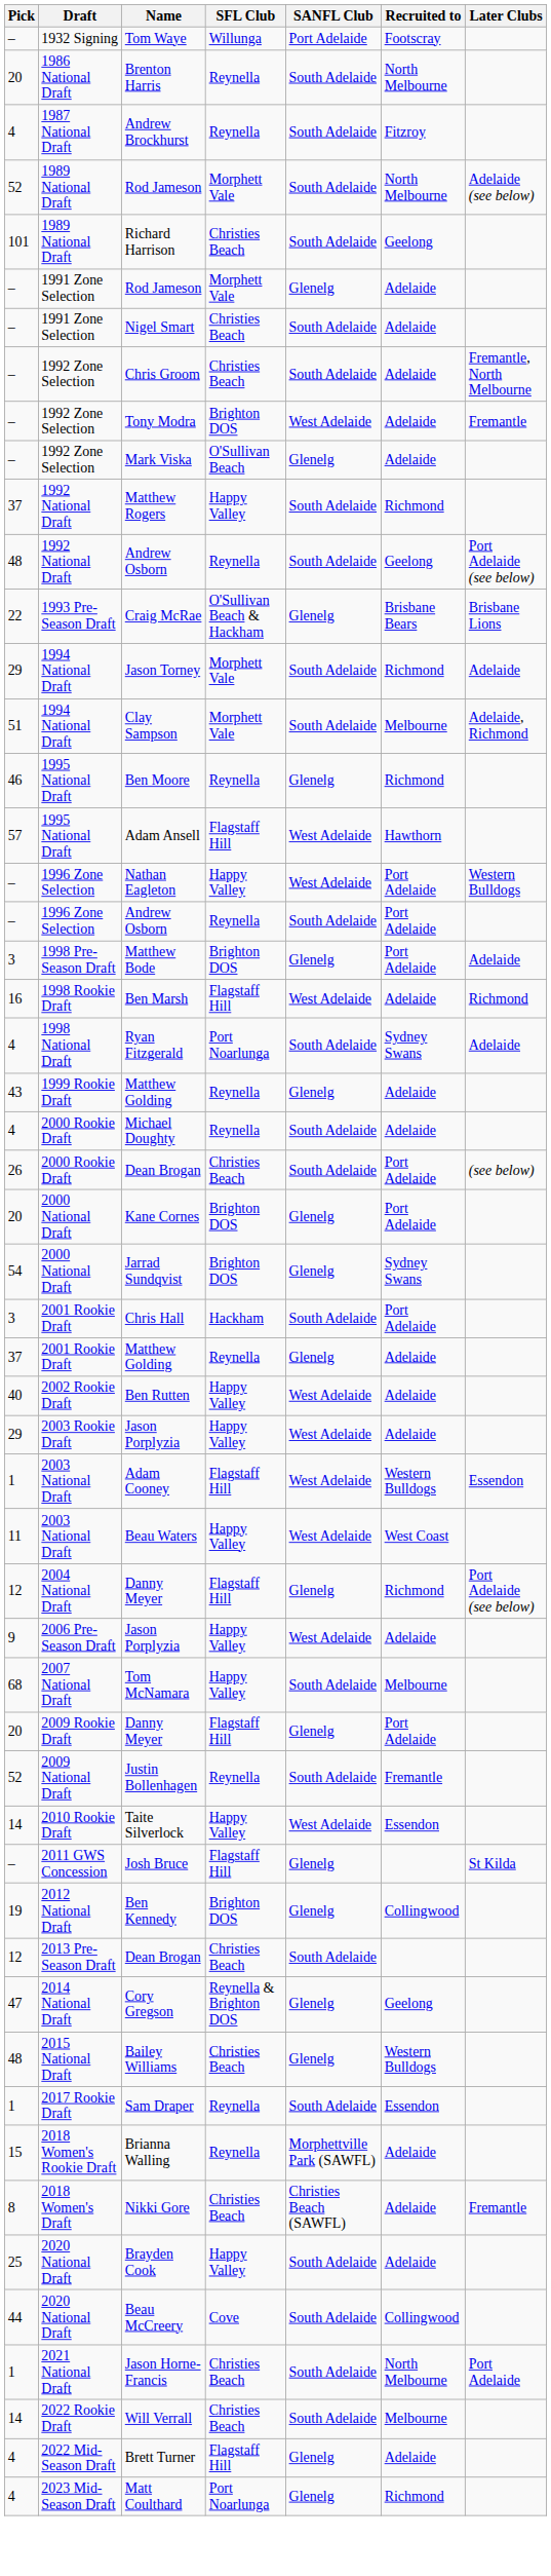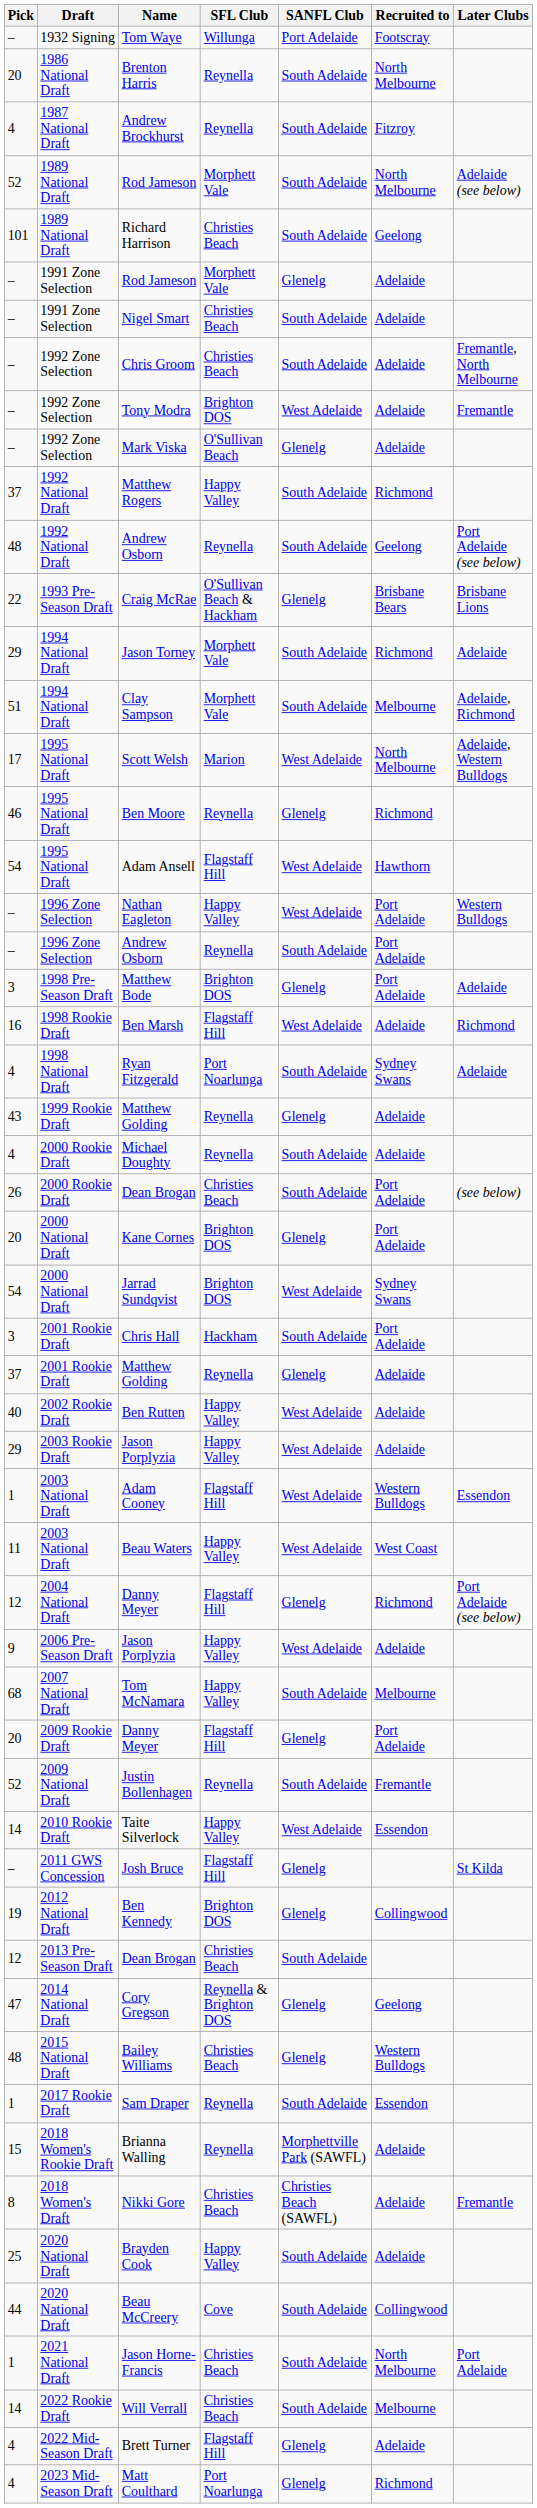 <table class="wikitable">
 <tr>
 <th>Pick</th>
 <th>Draft</th>
 <th>Name</th>
 <th>SFL Club</th>
 <th>SANFL Club</th>
 <th>Recruited to</th>
 <th>Later Clubs</th>
 </tr>
 <tr>
 <td>–</td>
 <td>1932 Signing</td>
 <td><a href='#'>Tom Waye</a></td>
 <td><a href='#'>Willunga</a></td>
 <td><a href='#'>Port Adelaide</a></td>
 <td><a href='#'>Footscray</a></td>
 <td></td>
 </tr>
 <tr>
 <td>20</td>
 <td><a href='#'>1986 National Draft</a></td>
 <td><a href='#'>Brenton Harris</a></td>
 <td><a href='#'>Reynella</a></td>
 <td><a href='#'>South Adelaide</a></td>
 <td><a href='#'>North Melbourne</a></td>
 <td></td>
 </tr>
 <tr>
 <td>4</td>
 <td><a href='#'>1987 National Draft</a></td>
 <td><a href='#'>Andrew Brockhurst</a></td>
 <td><a href='#'>Reynella</a></td>
 <td><a href='#'>South Adelaide</a></td>
 <td><a href='#'>Fitzroy</a></td>
 <td></td>
 </tr>
 <tr>
 <td>52</td>
 <td><a href='#'>1989 National Draft</a></td>
 <td><a href='#'>Rod Jameson</a></td>
 <td><a href='#'>Morphett Vale</a></td>
 <td><a href='#'>South Adelaide</a></td>
 <td><a href='#'>North Melbourne</a></td>
 <td><a href='#'>Adelaide</a> <em>(see below)</em></td>
 </tr>
 <tr>
 <td>101</td>
 <td><a href='#'>1989 National Draft</a></td>
 <td>Richard Harrison</td>
 <td><a href='#'>Christies Beach</a></td>
 <td><a href='#'>South Adelaide</a></td>
 <td><a href='#'>Geelong</a></td>
 <td></td>
 </tr>
 <tr>
 <td>–</td>
 <td>1991 Zone Selection</td>
 <td><a href='#'>Rod Jameson</a></td>
 <td><a href='#'>Morphett Vale</a></td>
 <td><a href='#'>Glenelg</a></td>
 <td><a href='#'>Adelaide</a></td>
 <td></td>
 </tr>
 <tr>
 <td>–</td>
 <td>1991 Zone Selection</td>
 <td><a href='#'>Nigel Smart</a></td>
 <td><a href='#'>Christies Beach</a></td>
 <td><a href='#'>South Adelaide</a></td>
 <td><a href='#'>Adelaide</a></td>
 <td></td>
 </tr>
 <tr>
 <td>–</td>
 <td>1992 Zone Selection</td>
 <td><a href='#'>Chris Groom</a></td>
 <td><a href='#'>Christies Beach</a></td>
 <td><a href='#'>South Adelaide</a></td>
 <td><a href='#'>Adelaide</a></td>
 <td><a href='#'>Fremantle</a>, <a href='#'>North Melbourne</a></td>
 </tr>
 <tr>
 <td>–</td>
 <td>1992 Zone Selection</td>
 <td><a href='#'>Tony Modra</a></td>
 <td><a href='#'>Brighton DOS</a></td>
 <td><a href='#'>West Adelaide</a></td>
 <td><a href='#'>Adelaide</a></td>
 <td><a href='#'>Fremantle</a></td>
 </tr>
 <tr>
 <td>–</td>
 <td>1992 Zone Selection</td>
 <td><a href='#'>Mark Viska</a></td>
 <td><a href='#'>O'Sullivan Beach</a></td>
 <td><a href='#'>Glenelg</a></td>
 <td><a href='#'>Adelaide</a></td>
 <td></td>
 </tr>
 <tr>
 <td>37</td>
 <td><a href='#'>1992 National Draft</a></td>
 <td><a href='#'>Matthew Rogers</a></td>
 <td><a href='#'>Happy Valley</a></td>
 <td><a href='#'>South Adelaide</a></td>
 <td><a href='#'>Richmond</a></td>
 <td></td>
 </tr>
 <tr>
 <td>48</td>
 <td><a href='#'>1992 National Draft</a></td>
 <td><a href='#'>Andrew Osborn</a></td>
 <td><a href='#'>Reynella</a></td>
 <td><a href='#'>South Adelaide</a></td>
 <td><a href='#'>Geelong</a></td>
 <td><a href='#'>Port Adelaide</a> <em>(see below)</em></td>
 </tr>
 <tr>
 <td>22</td>
 <td><a href='#'>1993 Pre-Season Draft</a></td>
 <td><a href='#'>Craig McRae</a></td>
 <td><a href='#'>O'Sullivan Beach</a> & <a href='#'>Hackham</a></td>
 <td><a href='#'>Glenelg</a></td>
 <td><a href='#'>Brisbane Bears</a></td>
 <td><a href='#'>Brisbane Lions</a></td>
 </tr>
 <tr>
 <td>29</td>
 <td><a href='#'>1994 National Draft</a></td>
 <td><a href='#'>Jason Torney</a></td>
 <td><a href='#'>Morphett Vale</a></td>
 <td><a href='#'>South Adelaide</a></td>
 <td><a href='#'>Richmond</a></td>
 <td><a href='#'>Adelaide</a></td>
 </tr>
 <tr>
 <td>51</td>
 <td><a href='#'>1994 National Draft</a></td>
 <td><a href='#'>Clay Sampson</a></td>
 <td><a href='#'>Morphett Vale</a></td>
 <td><a href='#'>South Adelaide</a></td>
 <td><a href='#'>Melbourne</a></td>
 <td><a href='#'>Adelaide</a>, <a href='#'>Richmond</a></td>
 </tr>
 <tr>
+<td>17</td>
+<td><a href='#'>1995 National Draft</a></td>
+<td><a href='#'>Scott Welsh</a></td>
+<td><a href='#'>Marion</a></td>
+<td><a href='#'>West Adelaide</a></td>
+<td><a href='#'>North Melbourne</a></td>
+<td><a href='#'>Adelaide</a>, <a href='#'>Western Bulldogs</a></td>
+</tr>
+<tr>
 <td>46</td>
 <td><a href='#'>1995 National Draft</a></td>
 <td><a href='#'>Ben Moore</a></td>
 <td><a href='#'>Reynella</a></td>
 <td><a href='#'>Glenelg</a></td>
 <td><a href='#'>Richmond</a></td>
 <td></td>
 </tr>
 <tr>
-<td>57</td>
+<td>54</td>
 <td><a href='#'>1995 National Draft</a></td>
 <td>Adam Ansell</td>
 <td><a href='#'>Flagstaff Hill</a></td>
 <td><a href='#'>West Adelaide</a></td>
 <td><a href='#'>Hawthorn</a></td>
 <td></td>
 </tr>
 <tr>
 <td>–</td>
 <td><a href='#'>1996 Zone Selection</a></td>
 <td><a href='#'>Nathan Eagleton</a></td>
 <td><a href='#'>Happy Valley</a></td>
 <td><a href='#'>West Adelaide</a></td>
 <td><a href='#'>Port Adelaide</a></td>
 <td><a href='#'>Western Bulldogs</a></td>
 </tr>
 <tr>
 <td>–</td>
 <td><a href='#'>1996 Zone Selection</a></td>
 <td><a href='#'>Andrew Osborn</a></td>
 <td><a href='#'>Reynella</a></td>
 <td><a href='#'>South Adelaide</a></td>
 <td><a href='#'>Port Adelaide</a></td>
 <td></td>
 </tr>
 <tr>
 <td>3</td>
 <td><a href='#'>1998 Pre-Season Draft</a></td>
 <td><a href='#'>Matthew Bode</a></td>
 <td><a href='#'>Brighton DOS</a></td>
 <td><a href='#'>Glenelg</a></td>
 <td><a href='#'>Port Adelaide</a></td>
 <td><a href='#'>Adelaide</a></td>
 </tr>
 <tr>
 <td>16</td>
 <td><a href='#'>1998 Rookie Draft</a></td>
 <td><a href='#'>Ben Marsh</a></td>
 <td><a href='#'>Flagstaff Hill</a></td>
 <td><a href='#'>West Adelaide</a></td>
 <td><a href='#'>Adelaide</a></td>
 <td><a href='#'>Richmond</a></td>
 </tr>
 <tr>
 <td>4</td>
 <td><a href='#'>1998 National Draft</a></td>
 <td><a href='#'>Ryan Fitzgerald</a></td>
 <td><a href='#'>Port Noarlunga</a></td>
 <td><a href='#'>South Adelaide</a></td>
 <td><a href='#'>Sydney Swans</a></td>
 <td><a href='#'>Adelaide</a></td>
 </tr>
 <tr>
 <td>43</td>
 <td><a href='#'>1999 Rookie Draft</a></td>
 <td><a href='#'>Matthew Golding</a></td>
 <td><a href='#'>Reynella</a></td>
 <td><a href='#'>Glenelg</a></td>
 <td><a href='#'>Adelaide</a></td>
 <td></td>
 </tr>
 <tr>
 <td>4</td>
 <td><a href='#'>2000 Rookie Draft</a></td>
 <td><a href='#'>Michael Doughty</a></td>
 <td><a href='#'>Reynella</a></td>
 <td><a href='#'>South Adelaide</a></td>
 <td><a href='#'>Adelaide</a></td>
 <td></td>
 </tr>
 <tr>
 <td>26</td>
 <td><a href='#'>2000 Rookie Draft</a></td>
 <td><a href='#'>Dean Brogan</a></td>
 <td><a href='#'>Christies Beach</a></td>
 <td><a href='#'>South Adelaide</a></td>
 <td><a href='#'>Port Adelaide</a></td>
 <td> <em>(see below)</em></td>
 </tr>
 <tr>
 <td>20</td>
 <td><a href='#'>2000 National Draft</a></td>
 <td><a href='#'>Kane Cornes</a></td>
 <td><a href='#'>Brighton DOS</a></td>
 <td><a href='#'>Glenelg</a></td>
 <td><a href='#'>Port Adelaide</a></td>
 <td></td>
 </tr>
 <tr>
 <td>54</td>
 <td><a href='#'>2000 National Draft</a></td>
 <td><a href='#'>Jarrad Sundqvist</a></td>
 <td><a href='#'>Brighton DOS</a></td>
-<td><a href='#'>Glenelg</a></td>
+<td><a href='#'>West Adelaide</a></td>
 <td><a href='#'>Sydney Swans</a></td>
 <td></td>
 </tr>
 <tr>
 <td>3</td>
 <td><a href='#'>2001 Rookie Draft</a></td>
 <td><a href='#'>Chris Hall</a></td>
 <td><a href='#'>Hackham</a></td>
 <td><a href='#'>South Adelaide</a></td>
 <td><a href='#'>Port Adelaide</a></td>
 <td></td>
 </tr>
 <tr>
 <td>37</td>
 <td><a href='#'>2001 Rookie Draft</a></td>
 <td><a href='#'>Matthew Golding</a></td>
 <td><a href='#'>Reynella</a></td>
 <td><a href='#'>Glenelg</a></td>
 <td><a href='#'>Adelaide</a></td>
 <td></td>
 </tr>
 <tr>
 <td>40</td>
 <td><a href='#'>2002 Rookie Draft</a></td>
 <td><a href='#'>Ben Rutten</a></td>
 <td><a href='#'>Happy Valley</a></td>
 <td><a href='#'>West Adelaide</a></td>
 <td><a href='#'>Adelaide</a></td>
 <td></td>
 </tr>
 <tr>
 <td>29</td>
 <td><a href='#'>2003 Rookie Draft</a></td>
 <td><a href='#'>Jason Porplyzia</a></td>
 <td><a href='#'>Happy Valley</a></td>
 <td><a href='#'>West Adelaide</a></td>
 <td><a href='#'>Adelaide</a></td>
 <td></td>
 </tr>
 <tr>
 <td>1</td>
 <td><a href='#'>2003 National Draft</a></td>
 <td><a href='#'>Adam Cooney</a></td>
 <td><a href='#'>Flagstaff Hill</a></td>
 <td><a href='#'>West Adelaide</a></td>
 <td><a href='#'>Western Bulldogs</a></td>
 <td><a href='#'>Essendon</a></td>
 </tr>
 <tr>
 <td>11</td>
 <td><a href='#'>2003 National Draft</a></td>
 <td><a href='#'>Beau Waters</a></td>
 <td><a href='#'>Happy Valley</a></td>
 <td><a href='#'>West Adelaide</a></td>
 <td><a href='#'>West Coast</a></td>
 <td></td>
 </tr>
 <tr>
 <td>12</td>
 <td><a href='#'>2004 National Draft</a></td>
 <td><a href='#'>Danny Meyer</a></td>
 <td><a href='#'>Flagstaff Hill</a></td>
 <td><a href='#'>Glenelg</a></td>
 <td><a href='#'>Richmond</a></td>
 <td><a href='#'>Port Adelaide</a> <em>(see below)</em></td>
 </tr>
 <tr>
 <td>9</td>
 <td><a href='#'>2006 Pre-Season Draft</a></td>
 <td><a href='#'>Jason Porplyzia</a></td>
 <td><a href='#'>Happy Valley</a></td>
 <td><a href='#'>West Adelaide</a></td>
 <td><a href='#'>Adelaide</a></td>
 <td></td>
 </tr>
 <tr>
 <td>68</td>
 <td><a href='#'>2007 National Draft</a></td>
 <td><a href='#'>Tom McNamara</a></td>
 <td><a href='#'>Happy Valley</a></td>
 <td><a href='#'>South Adelaide</a></td>
 <td><a href='#'>Melbourne</a></td>
 <td></td>
 </tr>
 <tr>
 <td>20</td>
 <td><a href='#'>2009 Rookie Draft</a></td>
 <td><a href='#'>Danny Meyer</a></td>
 <td><a href='#'>Flagstaff Hill</a></td>
 <td><a href='#'>Glenelg</a></td>
 <td><a href='#'>Port Adelaide</a></td>
 <td></td>
 </tr>
 <tr>
 <td>52</td>
 <td><a href='#'>2009 National Draft</a></td>
 <td><a href='#'>Justin Bollenhagen</a></td>
 <td><a href='#'>Reynella</a></td>
 <td><a href='#'>South Adelaide</a></td>
 <td><a href='#'>Fremantle</a></td>
 <td></td>
 </tr>
 <tr>
 <td>14</td>
 <td><a href='#'>2010 Rookie Draft</a></td>
 <td>Taite Silverlock</td>
 <td><a href='#'>Happy Valley</a></td>
 <td><a href='#'>West Adelaide</a></td>
 <td><a href='#'>Essendon</a></td>
 <td></td>
 </tr>
 <tr>
 <td>–</td>
 <td><a href='#'>2011 GWS Concession</a></td>
 <td><a href='#'>Josh Bruce</a></td>
 <td><a href='#'>Flagstaff Hill</a></td>
 <td><a href='#'>Glenelg</a></td>
 <td></td>
 <td><a href='#'>St Kilda</a></td>
 </tr>
 <tr>
 <td>19</td>
 <td><a href='#'>2012 National Draft</a></td>
 <td><a href='#'>Ben Kennedy</a></td>
 <td><a href='#'>Brighton DOS</a></td>
 <td><a href='#'>Glenelg</a></td>
 <td><a href='#'>Collingwood</a></td>
 <td></td>
 </tr>
 <tr>
 <td>12</td>
 <td><a href='#'>2013 Pre-Season Draft</a></td>
 <td><a href='#'>Dean Brogan</a></td>
 <td><a href='#'>Christies Beach</a></td>
 <td><a href='#'>South Adelaide</a></td>
 <td></td>
 <td></td>
 </tr>
 <tr>
 <td>47</td>
 <td><a href='#'>2014 National Draft</a></td>
 <td><a href='#'>Cory Gregson</a></td>
 <td><a href='#'>Reynella</a> & <a href='#'>Brighton DOS</a></td>
 <td><a href='#'>Glenelg</a></td>
 <td><a href='#'>Geelong</a></td>
 <td></td>
 </tr>
 <tr>
 <td>48</td>
 <td><a href='#'>2015 National Draft</a></td>
 <td><a href='#'>Bailey Williams</a></td>
 <td><a href='#'>Christies Beach</a></td>
 <td><a href='#'>Glenelg</a></td>
 <td><a href='#'>Western Bulldogs</a></td>
 <td></td>
 </tr>
 <tr>
 <td>1</td>
 <td><a href='#'>2017 Rookie Draft</a></td>
 <td><a href='#'>Sam Draper</a></td>
 <td><a href='#'>Reynella</a></td>
 <td><a href='#'>South Adelaide</a></td>
 <td><a href='#'>Essendon</a></td>
 <td></td>
 </tr>
 <tr>
 <td>15</td>
 <td><a href='#'>2018 Women's Rookie Draft</a></td>
 <td>Brianna Walling</td>
 <td><a href='#'>Reynella</a></td>
 <td><a href='#'>Morphettville Park</a> (SAWFL)</td>
 <td><a href='#'>Adelaide</a></td>
 <td></td>
 </tr>
 <tr>
 <td>8</td>
 <td><a href='#'>2018 Women's Draft</a></td>
 <td><a href='#'>Nikki Gore</a></td>
 <td><a href='#'>Christies Beach</a></td>
 <td><a href='#'>Christies Beach</a> (SAWFL)</td>
 <td><a href='#'>Adelaide</a></td>
 <td><a href='#'>Fremantle</a></td>
 </tr>
 <tr>
 <td>25</td>
 <td><a href='#'>2020 National Draft</a></td>
 <td><a href='#'>Brayden Cook</a></td>
 <td><a href='#'>Happy Valley</a></td>
 <td><a href='#'>South Adelaide</a></td>
 <td><a href='#'>Adelaide</a></td>
 <td></td>
 </tr>
 <tr>
 <td>44</td>
 <td><a href='#'>2020 National Draft</a></td>
 <td><a href='#'>Beau McCreery</a></td>
 <td><a href='#'>Cove</a></td>
 <td><a href='#'>South Adelaide</a></td>
 <td><a href='#'>Collingwood</a></td>
 <td></td>
 </tr>
 <tr>
 <td>1</td>
 <td><a href='#'>2021 National Draft</a></td>
 <td><a href='#'>Jason Horne-Francis</a></td>
 <td><a href='#'>Christies Beach</a></td>
 <td><a href='#'>South Adelaide</a></td>
 <td><a href='#'>North Melbourne</a></td>
 <td><a href='#'>Port Adelaide</a></td>
 </tr>
 <tr>
 <td>14</td>
 <td><a href='#'>2022 Rookie Draft</a></td>
 <td><a href='#'>Will Verrall</a></td>
 <td><a href='#'>Christies Beach</a></td>
 <td><a href='#'>South Adelaide</a></td>
 <td><a href='#'>Melbourne</a></td>
 <td></td>
 </tr>
 <tr>
 <td>4</td>
 <td><a href='#'>2022 Mid-Season Draft</a></td>
 <td>Brett Turner</td>
 <td><a href='#'>Flagstaff Hill</a></td>
 <td><a href='#'>Glenelg</a></td>
 <td><a href='#'>Adelaide</a></td>
 <td></td>
 </tr>
 <tr>
 <td>4</td>
 <td><a href='#'>2023 Mid-Season Draft</a></td>
 <td><a href='#'>Matt Coulthard</a></td>
 <td><a href='#'>Port Noarlunga</a></td>
 <td><a href='#'>Glenelg</a></td>
 <td><a href='#'>Richmond</a></td>
 <td></td>
 </tr>
 </table>
